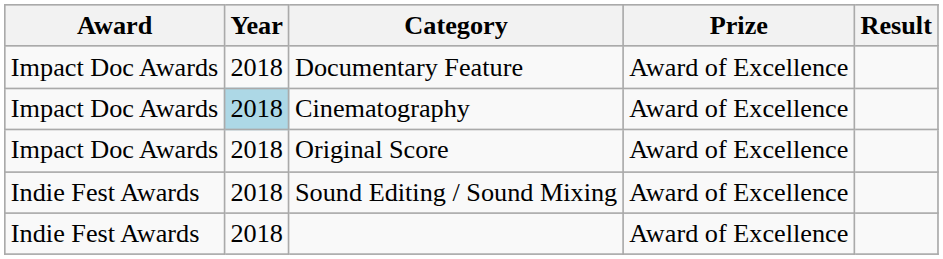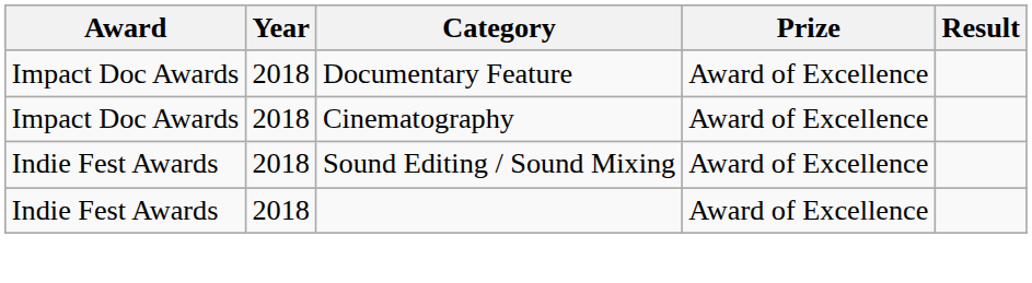 <table class="wikitable sortable">
 <tr>
 <th>Award</th>
 <th>Year</th>
 <th>Category</th>
 <th>Prize</th>
 <th>Result</th>
 </tr>
 <tr>
 <td>Impact Doc Awards</td>
 <td>2018</td>
 <td>Documentary Feature</td>
 <td>Award of Excellence</td>
 <td></td>
 </tr>
 <tr>
 <td>Impact Doc Awards</td>
-<td style="background: lightblue;">2018</td>
+<td>2018</td>
 <td>Cinematography</td>
-<td>Award of Excellence</td>
-<td></td>
-</tr>
-<tr>
-<td>Impact Doc Awards</td>
-<td>2018</td>
-<td>Original Score</td>
 <td>Award of Excellence</td>
 <td></td>
 </tr>
 <tr>
 <td>Indie Fest Awards</td>
 <td>2018</td>
 <td>Sound Editing / Sound Mixing</td>
 <td>Award of Excellence</td>
 <td></td>
 </tr>
 <tr>
 <td>Indie Fest Awards</td>
 <td>2018</td>
 <td></td>
 <td>Award of Excellence</td>
 <td></td>
 </tr>
 </table>
